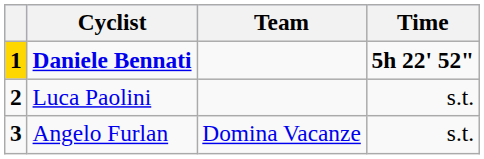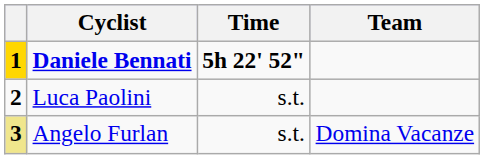 <table class="wikitable">
 <tr style="background:#ccccff;">
 <th></th>
 <th>Cyclist</th>
+<th>Time</th>
 <th>Team</th>
-<th>Time</th>
 </tr>
 <tr>
 <td style="background: gold;"><strong>1</strong></td>
 <td><strong><a href='#'>Daniele Bennati</a></strong></td>
+<td align="right"><strong>5h 22' 52"</strong></td>
 <td><strong></strong></td>
-<td align="right"><strong>5h 22' 52"</strong></td>
 </tr>
 <tr>
 <td><strong>2</strong></td>
 <td><a href='#'>Luca Paolini</a></td>
+<td align="right">s.t.</td>
 <td></td>
-<td align="right">s.t.</td>
 </tr>
 <tr>
-<td><strong>3</strong></td>
+<td style="background: khaki;"><strong>3</strong></td>
 <td><a href='#'>Angelo Furlan</a></td>
+<td align="right">s.t.</td>
 <td><a href='#'>Domina Vacanze</a></td>
-<td align="right">s.t.</td>
 </tr>
 </table>
